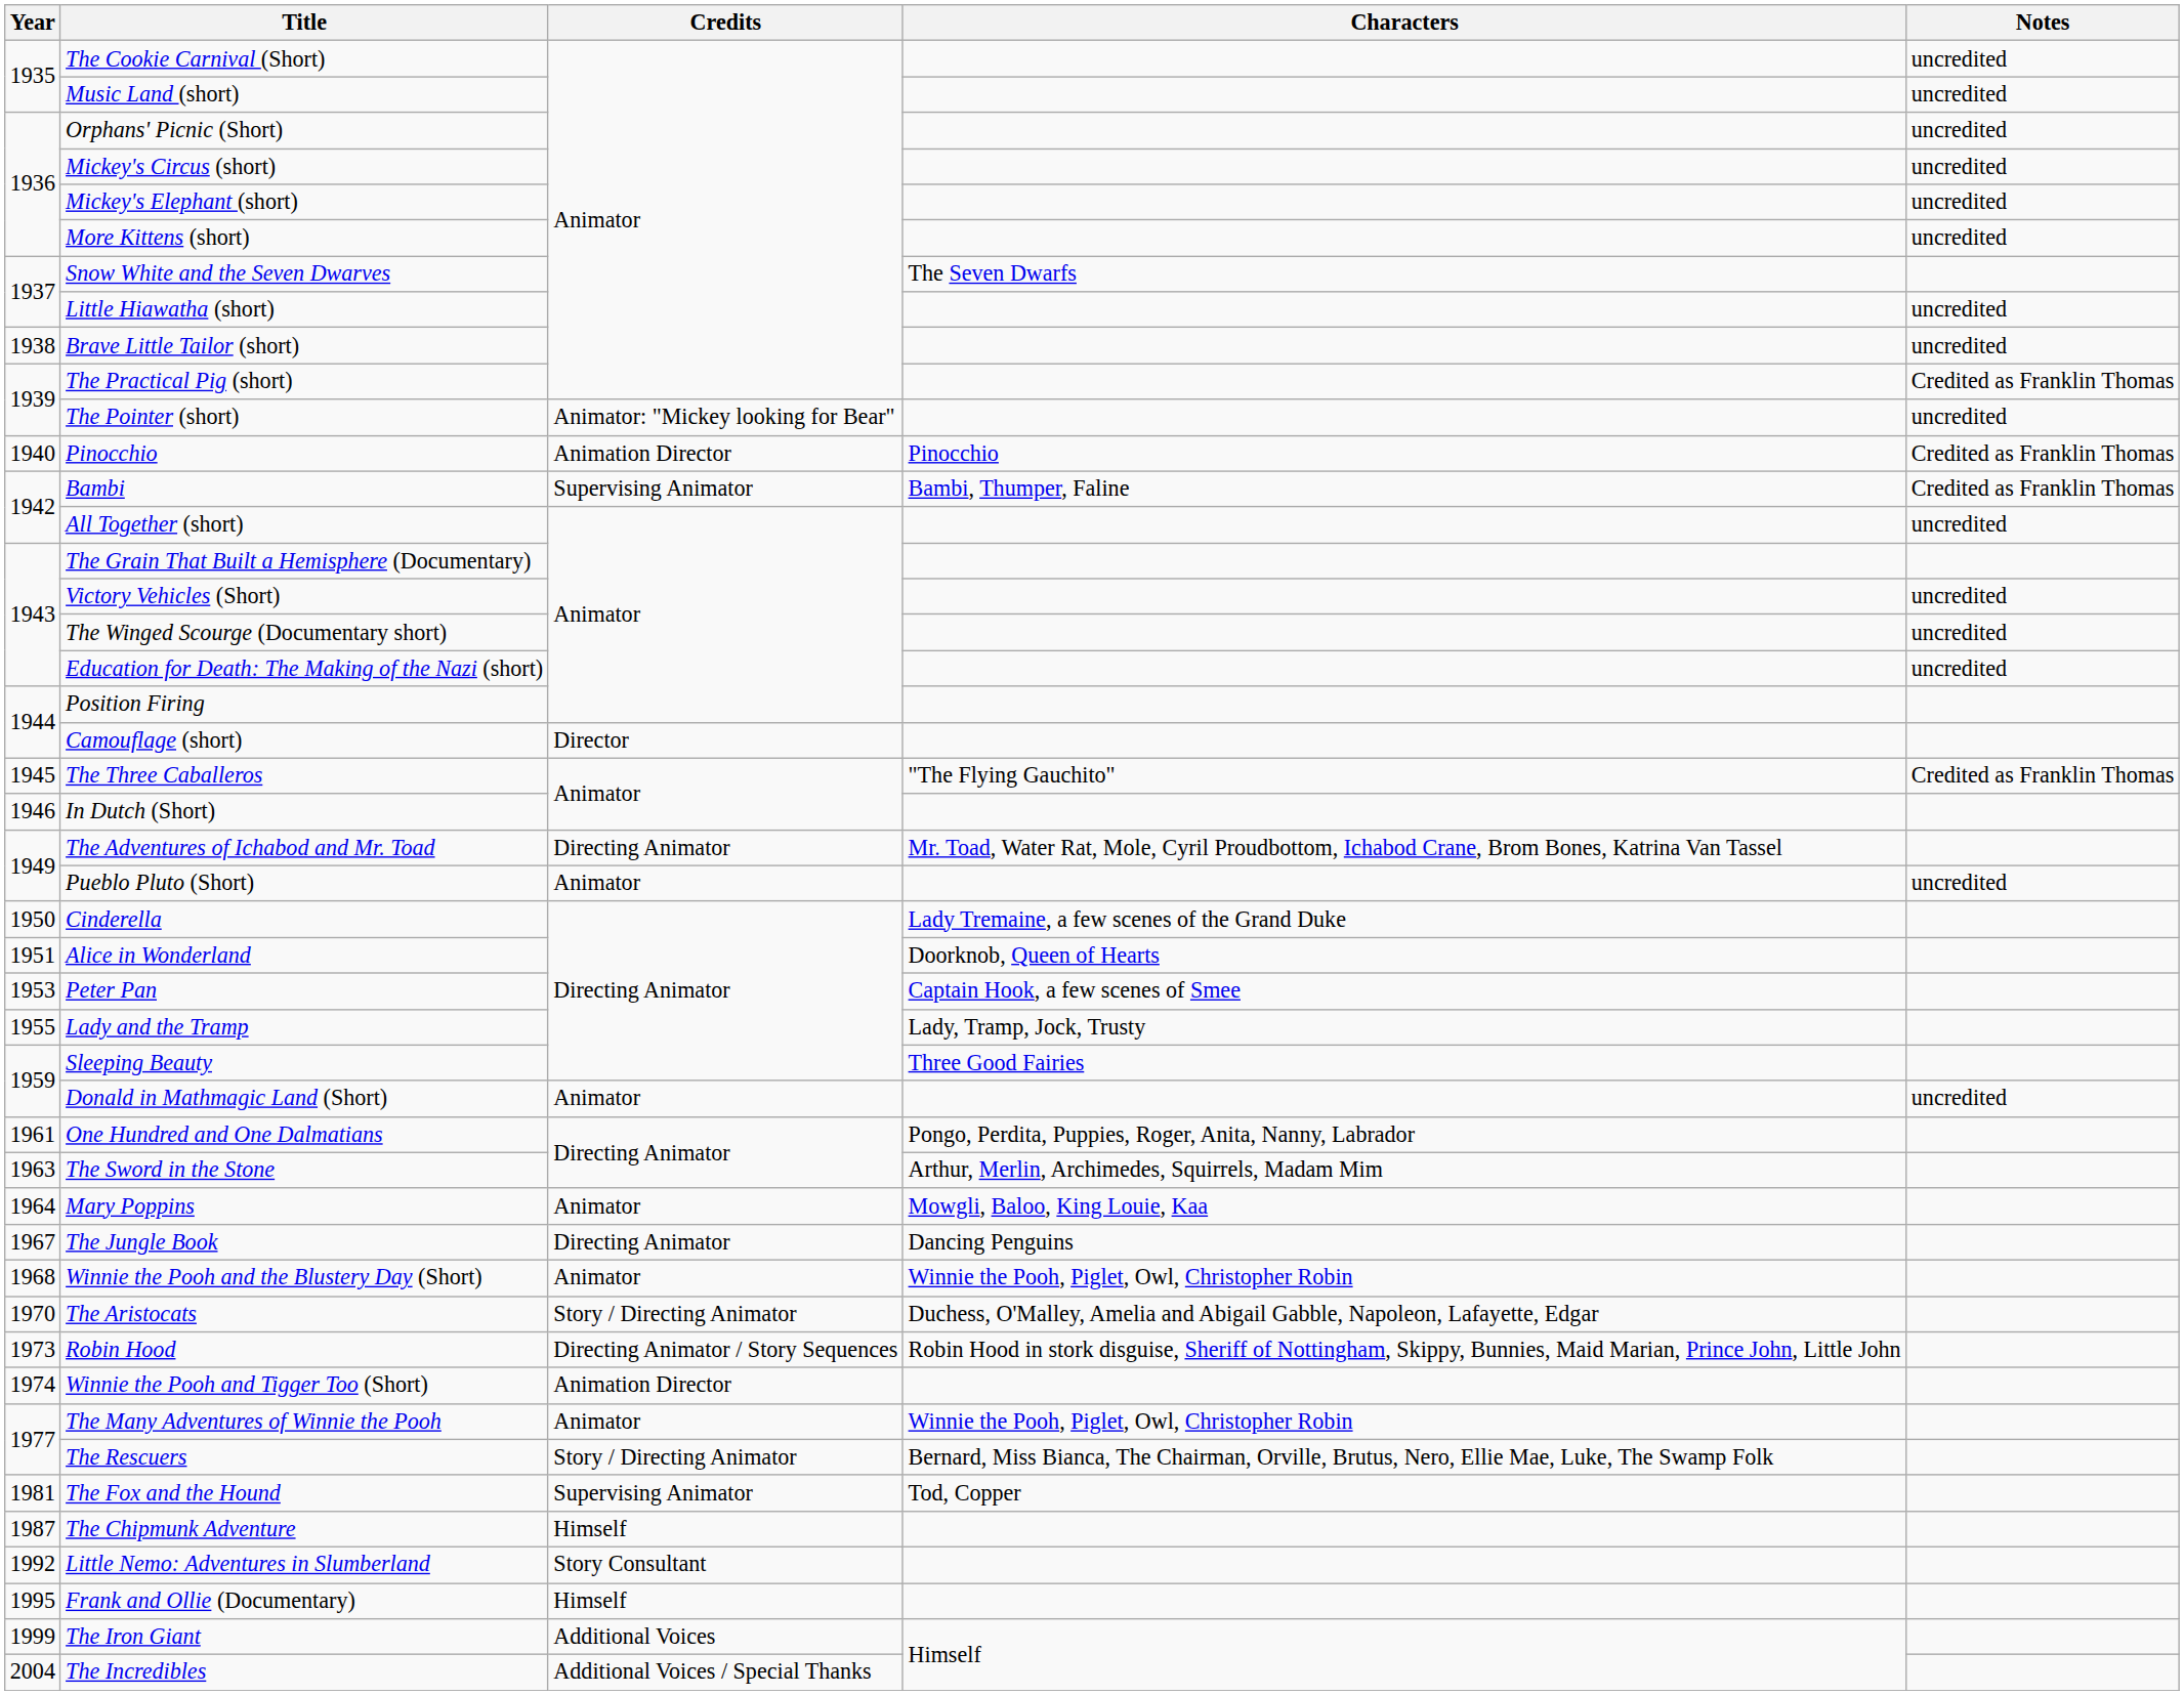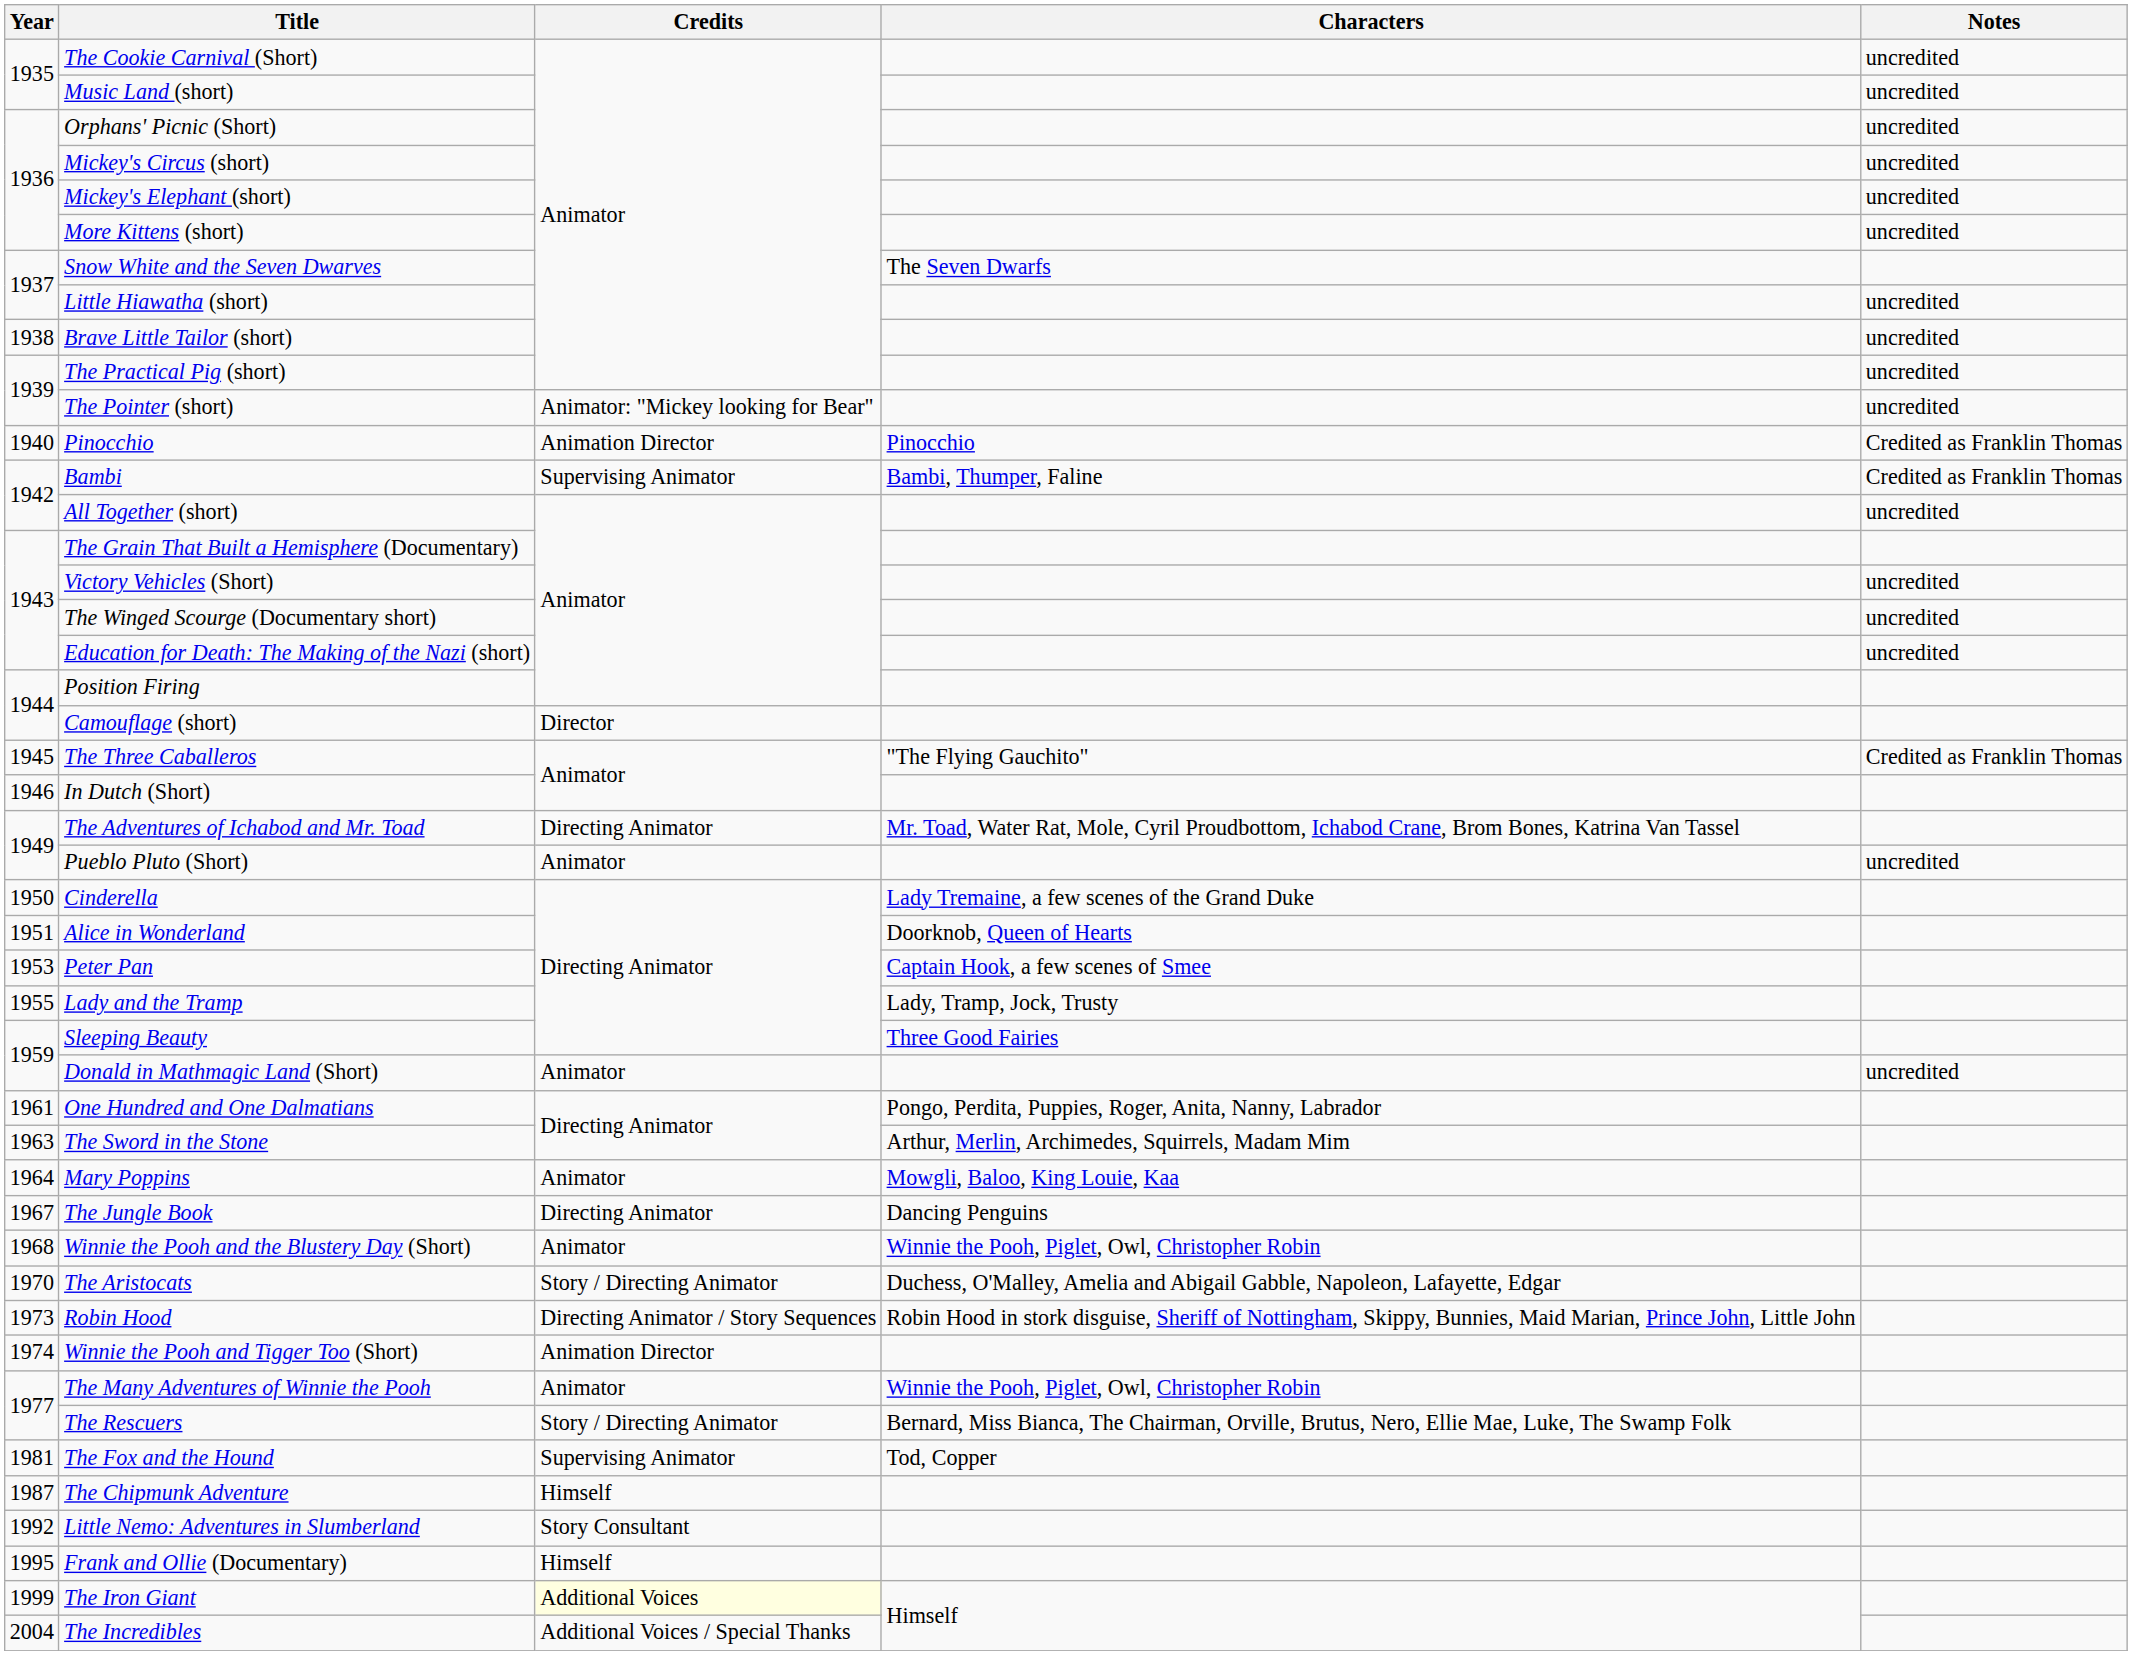 <table class="wikitable sortable">
 <tr>
 <th>Year</th>
 <th>Title</th>
 <th>Credits</th>
 <th>Characters</th>
 <th>Notes</th>
 </tr>
 <tr>
 <td rowspan="2">1935</td>
 <td><em><a href='#'>The Cookie Carnival </a></em> (Short)</td>
 <td rowspan="10">Animator</td>
 <td></td>
 <td>uncredited</td>
 </tr>
 <tr>
 <td><em><a href='#'>Music Land </a></em> (short)</td>
 <td></td>
 <td>uncredited</td>
 </tr>
 <tr>
 <td rowspan="4">1936</td>
 <td><em>Orphans' Picnic</em> (Short)</td>
 <td></td>
 <td>uncredited</td>
 </tr>
 <tr>
 <td><em><a href='#'>Mickey's Circus</a></em> (short)</td>
 <td></td>
 <td>uncredited</td>
 </tr>
 <tr>
 <td><em><a href='#'>Mickey's Elephant  </a></em> (short)</td>
 <td></td>
 <td>uncredited</td>
 </tr>
 <tr>
 <td><em><a href='#'>More Kittens</a></em> (short)</td>
 <td></td>
 <td>uncredited</td>
 </tr>
 <tr>
 <td rowspan="2">1937</td>
 <td><em><a href='#'>Snow White and the Seven Dwarves</a></em></td>
 <td>The <a href='#'>Seven Dwarfs</a></td>
 <td></td>
 </tr>
 <tr>
 <td><em><a href='#'>Little Hiawatha</a></em> (short)</td>
 <td></td>
 <td>uncredited</td>
 </tr>
 <tr>
 <td>1938</td>
 <td><em><a href='#'>Brave Little Tailor</a></em> (short)</td>
 <td></td>
 <td>uncredited</td>
 </tr>
 <tr>
 <td rowspan="2">1939</td>
 <td><em><a href='#'>The Practical Pig</a></em> (short)</td>
 <td></td>
-<td>Credited as Franklin Thomas</td>
+<td>uncredited</td>
 </tr>
 <tr>
 <td><em><a href='#'>The Pointer</a></em> (short)</td>
 <td>Animator: "Mickey looking for Bear"</td>
 <td></td>
 <td>uncredited</td>
 </tr>
 <tr>
 <td>1940</td>
 <td><em><a href='#'>Pinocchio</a></em></td>
 <td>Animation Director</td>
 <td><a href='#'>Pinocchio</a></td>
 <td>Credited as Franklin Thomas</td>
 </tr>
 <tr>
 <td rowspan="2">1942</td>
 <td><em><a href='#'>Bambi</a></em></td>
 <td>Supervising Animator</td>
 <td><a href='#'>Bambi</a>, <a href='#'>Thumper</a>, Faline</td>
 <td>Credited as Franklin Thomas</td>
 </tr>
 <tr>
 <td><em><a href='#'>All Together</a></em> (short)</td>
 <td rowspan="6">Animator</td>
 <td></td>
 <td>uncredited</td>
 </tr>
 <tr>
 <td rowspan="4">1943</td>
 <td><em><a href='#'>The Grain That Built a Hemisphere</a></em> (Documentary)</td>
 <td></td>
 <td></td>
 </tr>
 <tr>
 <td><em><a href='#'>Victory Vehicles</a></em> (Short)</td>
 <td></td>
 <td>uncredited</td>
 </tr>
 <tr>
 <td><em>The Winged Scourge</em> (Documentary short)</td>
 <td></td>
 <td>uncredited</td>
 </tr>
 <tr>
 <td><em><a href='#'>Education for Death: The Making of the Nazi</a></em> (short)</td>
 <td></td>
 <td>uncredited</td>
 </tr>
 <tr>
 <td rowspan="2">1944</td>
 <td><em>Position Firing</em></td>
 <td></td>
 <td></td>
 </tr>
 <tr>
 <td><em><a href='#'>Camouflage</a></em> (short)</td>
 <td>Director</td>
 <td></td>
 <td></td>
 </tr>
 <tr>
 <td>1945</td>
 <td><em><a href='#'>The Three Caballeros</a></em></td>
 <td rowspan="2">Animator</td>
 <td>"The Flying Gauchito"</td>
 <td>Credited as Franklin Thomas</td>
 </tr>
 <tr>
 <td>1946</td>
 <td><em>In Dutch </em> (Short)</td>
 <td></td>
 <td></td>
 </tr>
 <tr>
 <td rowspan="2">1949</td>
 <td><em><a href='#'>The Adventures of Ichabod and Mr. Toad</a></em></td>
 <td>Directing Animator</td>
 <td><a href='#'>Mr. Toad</a>, Water Rat, Mole, Cyril Proudbottom, <a href='#'>Ichabod Crane</a>, Brom Bones, Katrina Van Tassel</td>
 <td></td>
 </tr>
 <tr>
 <td><em>Pueblo Pluto</em> (Short)</td>
 <td>Animator</td>
 <td></td>
 <td>uncredited</td>
 </tr>
 <tr>
 <td>1950</td>
 <td><em><a href='#'>Cinderella</a></em></td>
 <td rowspan="5">Directing Animator</td>
 <td><a href='#'>Lady Tremaine</a>, a few scenes of the Grand Duke</td>
 <td></td>
 </tr>
 <tr>
 <td>1951</td>
 <td><em><a href='#'>Alice in Wonderland</a></em></td>
 <td>Doorknob, <a href='#'>Queen of Hearts</a></td>
 <td></td>
 </tr>
 <tr>
 <td>1953</td>
 <td><em><a href='#'>Peter Pan</a></em></td>
 <td><a href='#'>Captain Hook</a>, a few scenes of <a href='#'>Smee</a></td>
 <td></td>
 </tr>
 <tr>
 <td>1955</td>
 <td><em><a href='#'>Lady and the Tramp</a></em></td>
 <td>Lady, Tramp, Jock, Trusty</td>
 <td></td>
 </tr>
 <tr>
 <td rowspan="2">1959</td>
 <td><em><a href='#'>Sleeping Beauty</a></em></td>
 <td><a href='#'>Three Good Fairies</a></td>
 <td></td>
 </tr>
 <tr>
 <td><em><a href='#'>Donald in Mathmagic Land</a></em> (Short)</td>
 <td>Animator</td>
 <td></td>
 <td>uncredited</td>
 </tr>
 <tr>
 <td>1961</td>
 <td><em><a href='#'>One Hundred and One Dalmatians</a></em></td>
 <td rowspan="2">Directing Animator</td>
 <td>Pongo, Perdita, Puppies, Roger, Anita, Nanny, Labrador</td>
 <td></td>
 </tr>
 <tr>
 <td>1963</td>
 <td><em><a href='#'>The Sword in the Stone</a></em></td>
 <td>Arthur, <a href='#'>Merlin</a>, Archimedes, Squirrels, Madam Mim</td>
 <td></td>
 </tr>
 <tr>
 <td>1964</td>
 <td><em><a href='#'>Mary Poppins</a></em></td>
 <td>Animator</td>
 <td><a href='#'>Mowgli</a>, <a href='#'>Baloo</a>, <a href='#'>King Louie</a>, <a href='#'>Kaa</a></td>
 <td></td>
 </tr>
 <tr>
 <td>1967</td>
 <td><em><a href='#'>The Jungle Book</a></em></td>
 <td>Directing Animator</td>
 <td>Dancing Penguins</td>
 <td></td>
 </tr>
 <tr>
 <td>1968</td>
 <td><em><a href='#'>Winnie the Pooh and the Blustery Day</a></em> (Short)</td>
 <td>Animator</td>
 <td><a href='#'>Winnie the Pooh</a>, <a href='#'>Piglet</a>, Owl, <a href='#'>Christopher Robin</a></td>
 <td></td>
 </tr>
 <tr>
 <td>1970</td>
 <td><em><a href='#'>The Aristocats</a></em></td>
 <td>Story / Directing Animator</td>
 <td>Duchess, O'Malley, Amelia and Abigail Gabble, Napoleon, Lafayette, Edgar</td>
 <td></td>
 </tr>
 <tr>
 <td>1973</td>
 <td><em><a href='#'>Robin Hood</a></em></td>
 <td>Directing Animator / Story Sequences</td>
 <td>Robin Hood in stork disguise, <a href='#'>Sheriff of Nottingham</a>, Skippy, Bunnies, Maid Marian, <a href='#'>Prince John</a>, Little John</td>
 <td></td>
 </tr>
 <tr>
 <td>1974</td>
 <td><em><a href='#'>Winnie the Pooh and Tigger Too</a></em> (Short)</td>
 <td>Animation Director</td>
 <td></td>
 <td></td>
 </tr>
 <tr>
 <td rowspan="2">1977</td>
 <td><em><a href='#'>The Many Adventures of Winnie the Pooh</a></em></td>
 <td>Animator</td>
 <td><a href='#'>Winnie the Pooh</a>, <a href='#'>Piglet</a>, Owl, <a href='#'>Christopher Robin</a></td>
 <td></td>
 </tr>
 <tr>
 <td><em><a href='#'>The Rescuers</a></em></td>
 <td>Story / Directing Animator</td>
 <td>Bernard, Miss Bianca, The Chairman, Orville, Brutus, Nero, Ellie Mae, Luke, The Swamp Folk</td>
 <td></td>
 </tr>
 <tr>
 <td>1981</td>
 <td><em><a href='#'>The Fox and the Hound</a></em></td>
 <td>Supervising Animator</td>
 <td>Tod, Copper</td>
 <td></td>
 </tr>
 <tr>
 <td>1987</td>
 <td><em><a href='#'>The Chipmunk Adventure</a></em></td>
 <td>Himself</td>
 <td></td>
 <td></td>
 </tr>
 <tr>
 <td>1992</td>
 <td><em><a href='#'>Little Nemo: Adventures in Slumberland</a></em></td>
 <td>Story Consultant</td>
 <td></td>
 <td></td>
 </tr>
 <tr>
 <td>1995</td>
 <td><em><a href='#'>Frank and Ollie</a></em> (Documentary)</td>
 <td>Himself</td>
 <td></td>
 <td></td>
 </tr>
 <tr>
 <td>1999</td>
 <td><em><a href='#'>The Iron Giant</a></em></td>
-<td>Additional Voices</td>
+<td style="background: lightyellow;">Additional Voices</td>
 <td rowspan="2">Himself</td>
 <td></td>
 </tr>
 <tr>
 <td>2004</td>
 <td><em><a href='#'>The Incredibles</a></em></td>
 <td>Additional Voices / Special Thanks</td>
 <td></td>
 </tr>
 <tr>
 </tr>
 </table>
